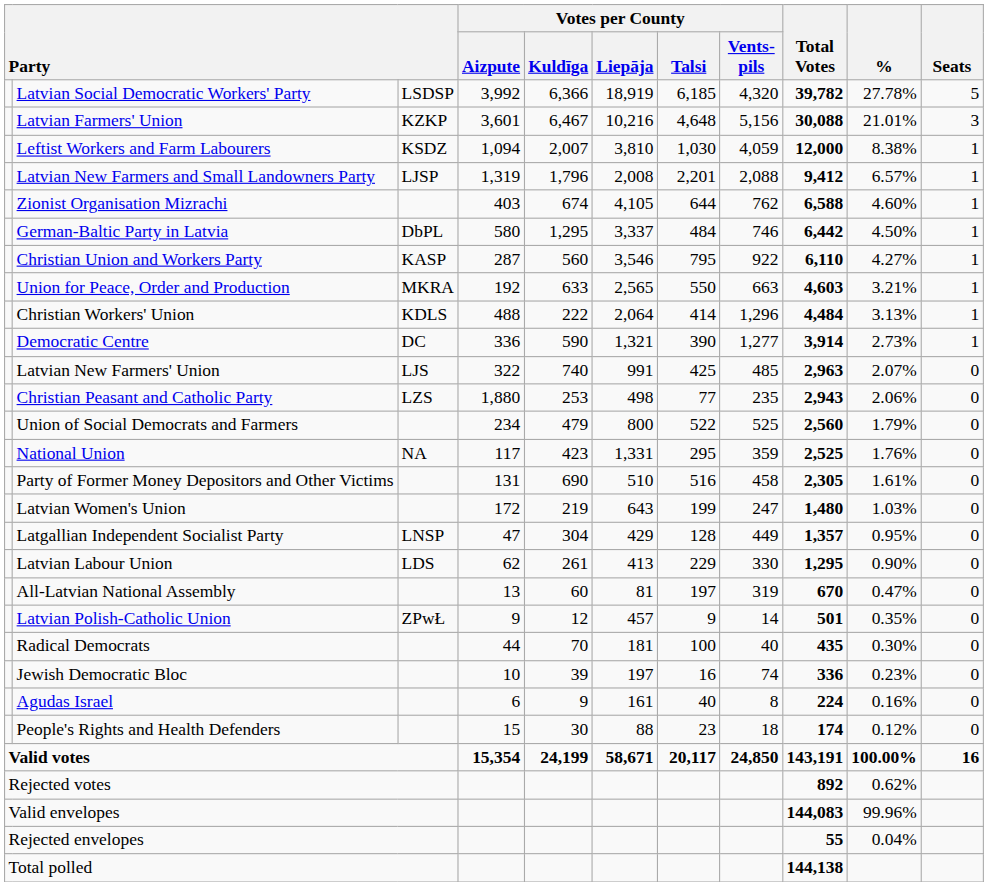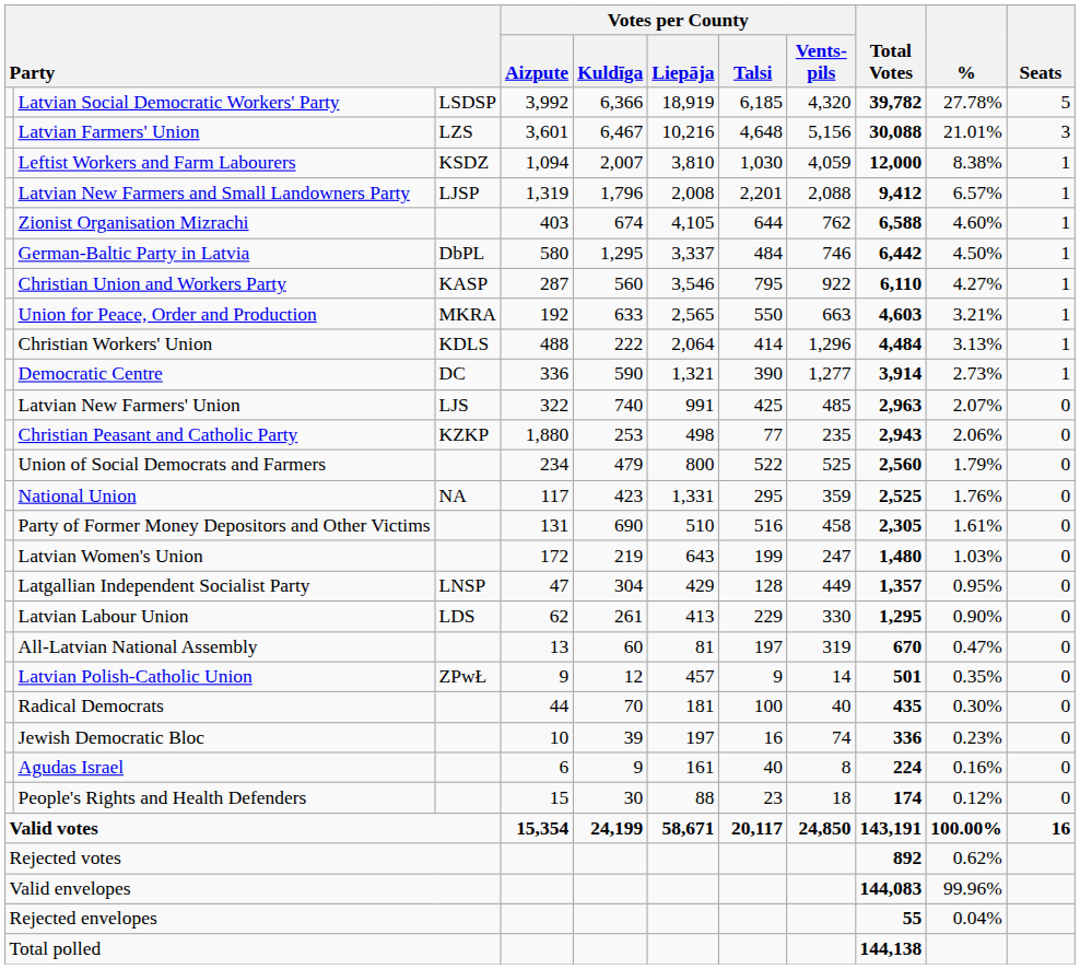 <table class="wikitable" border="1" style="text-align:right;">
 <tr>
 <th style="text-align:left;" valign=bottom rowspan=2 colspan=3>Party</th>
 <th colspan=5>Votes per County</th>
 <th align=center valign=bottom rowspan=2 width="50">Total Votes</th>
 <th align=center valign=bottom rowspan=2 width="50">%</th>
 <th align=center valign=bottom rowspan=2 width="50">Seats</th>
 </tr>
 <tr>
 <th align=center valign=bottom width="50"><a href='#'>Aizpute</a></th>
 <th align=center valign=bottom width="50"><a href='#'>Kuldīga</a></th>
 <th align=center valign=bottom width="50"><a href='#'>Liepāja</a></th>
 <th align=center valign=bottom width="50"><a href='#'>Talsi</a></th>
 <th align=center valign=bottom width="50"><a href='#'>Vents- pils</a></th>
 </tr>
 <tr>
 <td></td>
 <td align=left style="white-space: nowrap;"><a href='#'>Latvian Social Democratic Workers' Party</a></td>
 <td align=left>LSDSP</td>
 <td>3,992</td>
 <td>6,366</td>
 <td>18,919</td>
 <td>6,185</td>
 <td>4,320</td>
 <td><strong>39,782</strong></td>
 <td>27.78%</td>
 <td>5</td>
 </tr>
 <tr>
 <td></td>
 <td align=left><a href='#'>Latvian Farmers' Union</a></td>
-<td align=left>KZKP</td>
+<td align=left>LZS</td>
 <td>3,601</td>
 <td>6,467</td>
 <td>10,216</td>
 <td>4,648</td>
 <td>5,156</td>
 <td><strong>30,088</strong></td>
 <td>21.01%</td>
 <td>3</td>
 </tr>
 <tr>
 <td></td>
 <td align=left><a href='#'>Leftist Workers and Farm Labourers</a></td>
 <td align=left>KSDZ</td>
 <td>1,094</td>
 <td>2,007</td>
 <td>3,810</td>
 <td>1,030</td>
 <td>4,059</td>
 <td><strong>12,000</strong></td>
 <td>8.38%</td>
 <td>1</td>
 </tr>
 <tr>
 <td></td>
 <td align=left><a href='#'>Latvian New Farmers and Small Landowners Party</a></td>
 <td align=left>LJSP</td>
 <td>1,319</td>
 <td>1,796</td>
 <td>2,008</td>
 <td>2,201</td>
 <td>2,088</td>
 <td><strong>9,412</strong></td>
 <td>6.57%</td>
 <td>1</td>
 </tr>
 <tr>
 <td></td>
 <td align=left><a href='#'>Zionist Organisation Mizrachi</a></td>
 <td align=left></td>
 <td>403</td>
 <td>674</td>
 <td>4,105</td>
 <td>644</td>
 <td>762</td>
 <td><strong>6,588</strong></td>
 <td>4.60%</td>
 <td>1</td>
 </tr>
 <tr>
 <td></td>
 <td align=left><a href='#'>German-Baltic Party in Latvia</a></td>
 <td align=left>DbPL</td>
 <td>580</td>
 <td>1,295</td>
 <td>3,337</td>
 <td>484</td>
 <td>746</td>
 <td><strong>6,442</strong></td>
 <td>4.50%</td>
 <td>1</td>
 </tr>
 <tr>
 <td></td>
 <td align=left><a href='#'>Christian Union and Workers Party</a></td>
 <td align=left>KASP</td>
 <td>287</td>
 <td>560</td>
 <td>3,546</td>
 <td>795</td>
 <td>922</td>
 <td><strong>6,110</strong></td>
 <td>4.27%</td>
 <td>1</td>
 </tr>
 <tr>
 <td></td>
 <td align=left><a href='#'>Union for Peace, Order and Production</a></td>
 <td align=left>MKRA</td>
 <td>192</td>
 <td>633</td>
 <td>2,565</td>
 <td>550</td>
 <td>663</td>
 <td><strong>4,603</strong></td>
 <td>3.21%</td>
 <td>1</td>
 </tr>
 <tr>
 <td></td>
 <td align=left>Christian Workers' Union</td>
 <td align=left>KDLS</td>
 <td>488</td>
 <td>222</td>
 <td>2,064</td>
 <td>414</td>
 <td>1,296</td>
 <td><strong>4,484</strong></td>
 <td>3.13%</td>
 <td>1</td>
 </tr>
 <tr>
 <td></td>
 <td align=left><a href='#'>Democratic Centre</a></td>
 <td align=left>DC</td>
 <td>336</td>
 <td>590</td>
 <td>1,321</td>
 <td>390</td>
 <td>1,277</td>
 <td><strong>3,914</strong></td>
 <td>2.73%</td>
 <td>1</td>
 </tr>
 <tr>
 <td></td>
 <td align=left>Latvian New Farmers' Union</td>
 <td align=left>LJS</td>
 <td>322</td>
 <td>740</td>
 <td>991</td>
 <td>425</td>
 <td>485</td>
 <td><strong>2,963</strong></td>
 <td>2.07%</td>
 <td>0</td>
 </tr>
 <tr>
 <td></td>
 <td align=left><a href='#'>Christian Peasant and Catholic Party</a></td>
-<td align=left>LZS</td>
+<td align=left>KZKP</td>
 <td>1,880</td>
 <td>253</td>
 <td>498</td>
 <td>77</td>
 <td>235</td>
 <td><strong>2,943</strong></td>
 <td>2.06%</td>
 <td>0</td>
 </tr>
 <tr>
 <td></td>
 <td align=left>Union of Social Democrats and Farmers</td>
 <td align=left></td>
 <td>234</td>
 <td>479</td>
 <td>800</td>
 <td>522</td>
 <td>525</td>
 <td><strong>2,560</strong></td>
 <td>1.79%</td>
 <td>0</td>
 </tr>
 <tr>
 <td></td>
 <td align=left><a href='#'>National Union</a></td>
 <td align=left>NA</td>
 <td>117</td>
 <td>423</td>
 <td>1,331</td>
 <td>295</td>
 <td>359</td>
 <td><strong>2,525</strong></td>
 <td>1.76%</td>
 <td>0</td>
 </tr>
 <tr>
 <td></td>
 <td align=left>Party of Former Money Depositors and Other Victims</td>
 <td align=left></td>
 <td>131</td>
 <td>690</td>
 <td>510</td>
 <td>516</td>
 <td>458</td>
 <td><strong>2,305</strong></td>
 <td>1.61%</td>
 <td>0</td>
 </tr>
 <tr>
 <td></td>
 <td align=left>Latvian Women's Union</td>
 <td align=left></td>
 <td>172</td>
 <td>219</td>
 <td>643</td>
 <td>199</td>
 <td>247</td>
 <td><strong>1,480</strong></td>
 <td>1.03%</td>
 <td>0</td>
 </tr>
 <tr>
 <td></td>
 <td align=left>Latgallian Independent Socialist Party</td>
 <td align=left>LNSP</td>
 <td>47</td>
 <td>304</td>
 <td>429</td>
 <td>128</td>
 <td>449</td>
 <td><strong>1,357</strong></td>
 <td>0.95%</td>
 <td>0</td>
 </tr>
 <tr>
 <td></td>
 <td align=left>Latvian Labour Union</td>
 <td align=left>LDS</td>
 <td>62</td>
 <td>261</td>
 <td>413</td>
 <td>229</td>
 <td>330</td>
 <td><strong>1,295</strong></td>
 <td>0.90%</td>
 <td>0</td>
 </tr>
 <tr>
 <td></td>
 <td align=left>All-Latvian National Assembly</td>
 <td align=left></td>
 <td>13</td>
 <td>60</td>
 <td>81</td>
 <td>197</td>
 <td>319</td>
 <td><strong>670</strong></td>
 <td>0.47%</td>
 <td>0</td>
 </tr>
 <tr>
 <td></td>
 <td align=left><a href='#'>Latvian Polish-Catholic Union</a></td>
 <td align=left>ZPwŁ</td>
 <td>9</td>
 <td>12</td>
 <td>457</td>
 <td>9</td>
 <td>14</td>
 <td><strong>501</strong></td>
 <td>0.35%</td>
 <td>0</td>
 </tr>
 <tr>
 <td></td>
 <td align=left>Radical Democrats</td>
 <td align=left></td>
 <td>44</td>
 <td>70</td>
 <td>181</td>
 <td>100</td>
 <td>40</td>
 <td><strong>435</strong></td>
 <td>0.30%</td>
 <td>0</td>
 </tr>
 <tr>
 <td></td>
 <td align=left>Jewish Democratic Bloc</td>
 <td align=left></td>
 <td>10</td>
 <td>39</td>
 <td>197</td>
 <td>16</td>
 <td>74</td>
 <td><strong>336</strong></td>
 <td>0.23%</td>
 <td>0</td>
 </tr>
 <tr>
 <td></td>
 <td align=left><a href='#'>Agudas Israel</a></td>
 <td align=left></td>
 <td>6</td>
 <td>9</td>
 <td>161</td>
 <td>40</td>
 <td>8</td>
 <td><strong>224</strong></td>
 <td>0.16%</td>
 <td>0</td>
 </tr>
 <tr>
 <td></td>
 <td align=left>People's Rights and Health Defenders</td>
 <td align=left></td>
 <td>15</td>
 <td>30</td>
 <td>88</td>
 <td>23</td>
 <td>18</td>
 <td><strong>174</strong></td>
 <td>0.12%</td>
 <td>0</td>
 </tr>
 <tr style="font-weight:bold">
 <td align=left colspan=3>Valid votes</td>
 <td>15,354</td>
 <td>24,199</td>
 <td>58,671</td>
 <td>20,117</td>
 <td>24,850</td>
 <td>143,191</td>
 <td>100.00%</td>
 <td>16</td>
 </tr>
 <tr>
 <td align=left colspan=3>Rejected votes</td>
 <td></td>
 <td></td>
 <td></td>
 <td></td>
 <td></td>
 <td><strong>892</strong></td>
 <td>0.62%</td>
 <td></td>
 </tr>
 <tr>
 <td align=left colspan=3>Valid envelopes</td>
 <td></td>
 <td></td>
 <td></td>
 <td></td>
 <td></td>
 <td><strong>144,083</strong></td>
 <td>99.96%</td>
 <td></td>
 </tr>
 <tr>
 <td align=left colspan=3>Rejected envelopes</td>
 <td></td>
 <td></td>
 <td></td>
 <td></td>
 <td></td>
 <td><strong>55</strong></td>
 <td>0.04%</td>
 <td></td>
 </tr>
 <tr>
 <td align=left colspan=3>Total polled</td>
 <td></td>
 <td></td>
 <td></td>
 <td></td>
 <td></td>
 <td><strong>144,138</strong></td>
 <td></td>
 <td></td>
 </tr>
 </table>
